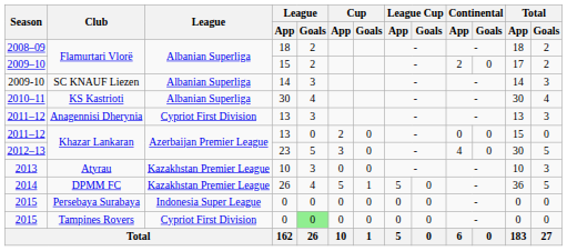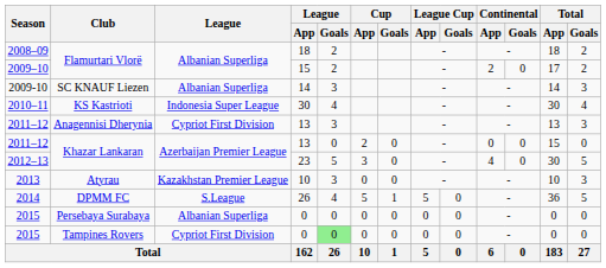 <table class="wikitable">
 <tr>
 <th rowspan=2>Season</th>
 <th ! rowspan=2>Club</th>
 <th ! rowspan=2>League</th>
 <th ! colspan=2>League</th>
 <th ! colspan=2>Cup</th>
 <th ! colspan=2>League Cup</th>
 <th ! colspan=2>Continental</th>
 <th colspan=3>Total</th>
 </tr>
 <tr>
 <th>App</th>
 <th>Goals</th>
 <th>App</th>
 <th>Goals</th>
 <th>App</th>
 <th>Goals</th>
 <th>App</th>
 <th>Goals</th>
 <th>App</th>
 <th>Goals</th>
 </tr>
 <tr align=center>
 <td><a href='#'>2008–09</a></td>
 <td rowspan="2"><a href='#'>Flamurtari Vlorë</a></td>
 <td rowspan="2"><a href='#'>Albanian Superliga</a></td>
 <td>18</td>
 <td>2</td>
 <td></td>
 <td></td>
 <td colspan="2">-</td>
 <td colspan="2">-</td>
 <td>18</td>
 <td>2</td>
 </tr>
 <tr align=center>
 <td><a href='#'>2009–10</a></td>
 <td>15</td>
 <td>2</td>
 <td></td>
 <td></td>
 <td colspan="2">-</td>
 <td>2</td>
 <td>0</td>
 <td>17</td>
 <td>2</td>
 </tr>
 <tr align=center>
 <td>2009-10</td>
 <td>SC KNAUF Liezen</td>
 <td><a href='#'>Albanian Superliga</a></td>
 <td>14</td>
 <td>3</td>
 <td></td>
 <td></td>
 <td colspan="2">-</td>
 <td colspan="2">-</td>
 <td>14</td>
 <td>3</td>
 </tr>
 <tr align=center>
 <td><a href='#'>2010–11</a></td>
 <td><a href='#'>KS Kastrioti</a></td>
-<td><a href='#'>Albanian Superliga</a></td>
+<td><a href='#'>Indonesia Super League</a></td>
 <td>30</td>
 <td>4</td>
 <td></td>
 <td></td>
 <td colspan="2">-</td>
 <td colspan="2">-</td>
 <td>30</td>
 <td>4</td>
 </tr>
 <tr align=center>
 <td><a href='#'>2011–12</a></td>
 <td><a href='#'>Anagennisi Dherynia</a></td>
 <td><a href='#'>Cypriot First Division</a></td>
 <td>13</td>
 <td>3</td>
 <td></td>
 <td></td>
 <td colspan="2">-</td>
 <td colspan="2">-</td>
 <td>13</td>
 <td>3</td>
 </tr>
 <tr align=center>
 <td><a href='#'>2011–12</a></td>
 <td rowspan="2"><a href='#'>Khazar Lankaran</a></td>
 <td rowspan="2"><a href='#'>Azerbaijan Premier League</a></td>
 <td>13</td>
 <td>0</td>
 <td>2</td>
 <td>0</td>
 <td colspan="2">-</td>
 <td>0</td>
 <td>0</td>
 <td>15</td>
 <td>0</td>
 </tr>
 <tr align=center>
 <td><a href='#'>2012–13</a></td>
 <td>23</td>
 <td>5</td>
 <td>3</td>
 <td>0</td>
 <td colspan="2">-</td>
 <td>4</td>
 <td>0</td>
 <td>30</td>
 <td>5</td>
 </tr>
 <tr align=center>
 <td><a href='#'>2013</a></td>
 <td><a href='#'>Atyrau</a></td>
 <td><a href='#'>Kazakhstan Premier League</a></td>
 <td>10</td>
 <td>3</td>
 <td>0</td>
 <td>0</td>
 <td colspan="2">-</td>
 <td colspan="2">-</td>
 <td>10</td>
 <td>3</td>
 </tr>
 <tr align=center>
 <td><a href='#'>2014</a></td>
 <td><a href='#'>DPMM FC</a></td>
-<td><a href='#'>Kazakhstan Premier League</a></td>
+<td><a href='#'>S.League</a></td>
 <td>26</td>
 <td>4</td>
 <td>5</td>
 <td>1</td>
 <td>5</td>
 <td>0</td>
 <td colspan="2">-</td>
 <td>36</td>
 <td>5</td>
 </tr>
 <tr align=center>
 <td><a href='#'>2015</a></td>
 <td><a href='#'>Persebaya Surabaya</a></td>
-<td><a href='#'>Indonesia Super League</a></td>
+<td><a href='#'>Albanian Superliga</a></td>
 <td>0</td>
 <td>0</td>
 <td>0</td>
 <td>0</td>
 <td>0</td>
 <td>0</td>
 <td colspan="2">-</td>
 <td>0</td>
 <td>0</td>
 </tr>
 <tr align=center>
 <td><a href='#'>2015</a></td>
 <td><a href='#'>Tampines Rovers</a></td>
 <td><a href='#'>Cypriot First Division</a></td>
 <td>0</td>
 <td style="background: lightgreen;">0</td>
 <td>0</td>
 <td>0</td>
 <td>0</td>
 <td>0</td>
 <td colspan="2">-</td>
 <td>0</td>
 <td>0</td>
 </tr>
 <tr align=center>
 <th colspan="3">Total</th>
 <th>162</th>
 <th>26</th>
 <th>10</th>
 <th>1</th>
 <th>5</th>
 <th>0</th>
 <th>6</th>
 <th>0</th>
 <th>183</th>
 <th>27</th>
 </tr>
 </table>
